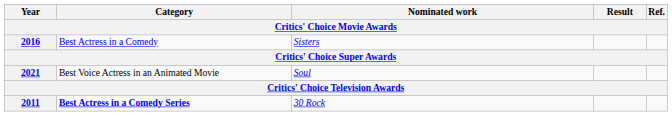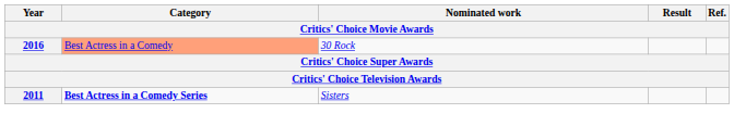 <table class=wikitable>
 <tr>
 <th scope="col" style="width:5em;">Year</th>
 <th scope="col" style="width:24em;">Category</th>
 <th scope="col" style="width:31em;">Nominated work</th>
 <th scope="col" style="width:5em;">Result</th>
 <th>Ref.</th>
 </tr>
 <tr>
 <th colspan=5><a href='#'>Critics' Choice Movie Awards</a></th>
 </tr>
 <tr>
 <th row=scope style="text-align:center;"><a href='#'>2016</a></th>
-<td><a href='#'>Best Actress in a Comedy</a></td>
-<td><em><a href='#'>Sisters</a></em></td>
+<td style="background: lightsalmon;"><a href='#'>Best Actress in a Comedy</a></td>
+<td><em><a href='#'>30 Rock</a></em></td>
 <td></td>
 <td style="text-align:center;"></td>
 </tr>
 <tr>
 <th colspan=5><a href='#'>Critics' Choice Super Awards</a></th>
 </tr>
 <tr>
-<th row=scope style="text-align:center;"><a href='#'>2021</a></th>
-<td>Best Voice Actress in an Animated Movie</td>
-<td><em><a href='#'>Soul</a></em></td>
-<td></td>
-<td style="text-align:center;"></td>
-</tr>
-<tr>
 <th colspan=5><a href='#'>Critics' Choice Television Awards</a></th>
 </tr>
 <tr>
 <th row=scope style="text-align:center;"><a href='#'>2011</a></th>
 <td><strong><a href='#'>Best Actress in a Comedy Series</a></strong></td>
-<td><em><a href='#'>30 Rock</a></em></td>
+<td><em><a href='#'>Sisters</a></em></td>
 <td></td>
 <td style="text-align:center;"></td>
 </tr>
 </table>
